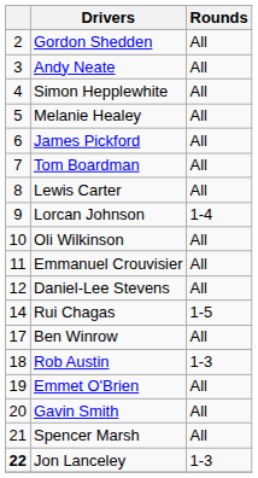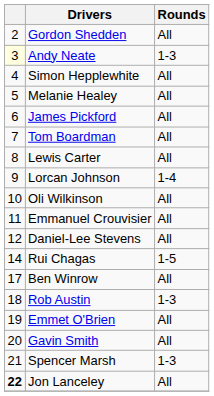 <table class="wikitable" style="font-size: 85%;">
 <tr>
 <th></th>
 <th>Drivers</th>
 <th>Rounds</th>
 </tr>
 <tr>
 <td align=center>2</td>
 <td> <a href='#'>Gordon Shedden</a></td>
 <td>All</td>
 </tr>
 <tr>
-<td align=center>3</td>
+<td align=center style="background: lightyellow;">3</td>
 <td> <a href='#'>Andy Neate</a></td>
-<td>All</td>
+<td>1-3</td>
 </tr>
 <tr>
 <td align=center>4</td>
 <td> Simon Hepplewhite</td>
 <td>All</td>
 </tr>
 <tr>
 <td align=center>5</td>
 <td> Melanie Healey</td>
 <td>All</td>
 </tr>
 <tr>
 <td align=center>6</td>
 <td> <a href='#'>James Pickford</a></td>
 <td>All</td>
 </tr>
 <tr>
 <td align=center>7</td>
 <td> <a href='#'>Tom Boardman</a></td>
 <td>All</td>
 </tr>
 <tr>
 <td align=center>8</td>
 <td> Lewis Carter</td>
 <td>All</td>
 </tr>
 <tr>
 <td align=center>9</td>
 <td> Lorcan Johnson</td>
 <td>1-4</td>
 </tr>
 <tr>
 <td align=center>10</td>
 <td> Oli Wilkinson</td>
 <td>All</td>
 </tr>
 <tr>
 <td align=center>11</td>
 <td> Emmanuel Crouvisier</td>
 <td>All</td>
 </tr>
 <tr>
 <td align=center>12</td>
 <td> Daniel-Lee Stevens</td>
 <td>All</td>
 </tr>
 <tr>
 <td align=center>14</td>
 <td> Rui Chagas</td>
 <td>1-5</td>
 </tr>
 <tr>
 <td align=center>17</td>
 <td> Ben Winrow</td>
 <td>All</td>
 </tr>
 <tr>
 <td align=center>18</td>
 <td> <a href='#'>Rob Austin</a></td>
 <td>1-3</td>
 </tr>
 <tr>
 <td align=center>19</td>
 <td> <a href='#'>Emmet O'Brien</a></td>
 <td>All</td>
 </tr>
 <tr>
 <td align=center>20</td>
 <td> <a href='#'>Gavin Smith</a></td>
 <td>All</td>
 </tr>
 <tr>
 <td align=center>21</td>
 <td> Spencer Marsh</td>
-<td>All</td>
+<td>1-3</td>
 </tr>
 <tr>
 <td align=center><strong>22</strong></td>
 <td> Jon Lanceley</td>
-<td>1-3</td>
+<td>All</td>
 </tr>
 <tr>
 </tr>
 </table>
